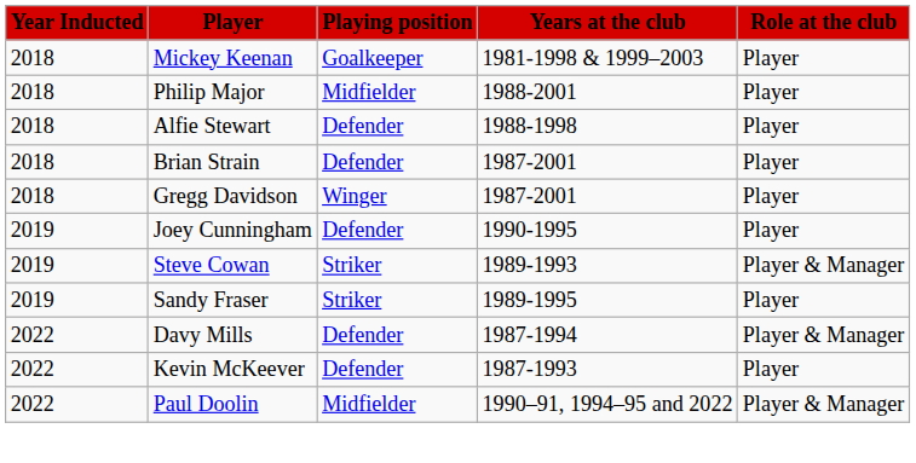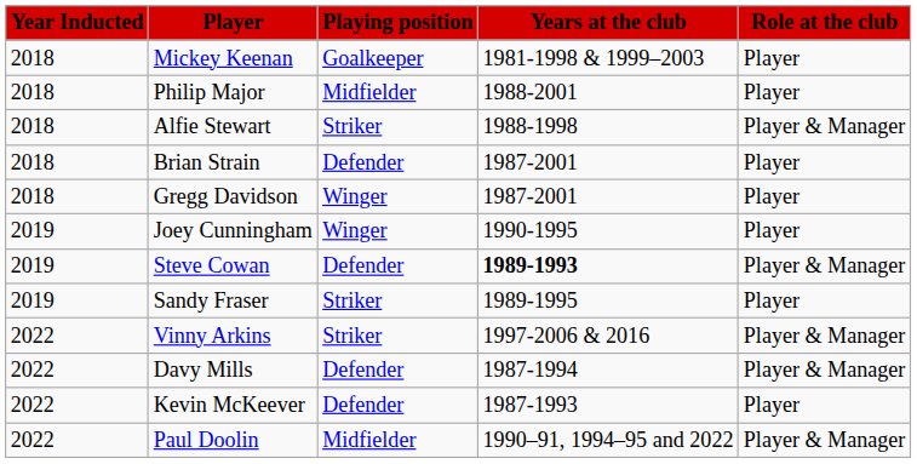 <table class="sortable plainrowheaders wikitable">
 <tr>
 <th scope="col" style="background:#d50000;"><span><strong>Year Inducted</strong></span></th>
 <th scope="col" style="background:#d50000;"><span><strong>Player</strong></span></th>
 <th scope="col" style="background:#d50000;"><span><strong>Playing position</strong></span></th>
 <th scope="col" style="background:#d50000;"><span><strong>Years at the club</strong></span></th>
 <th scope="col" style="background:#d50000;"><span><strong>Role at the club</strong></span></th>
 </tr>
 <tr>
 <td>2018</td>
 <td> <a href='#'>Mickey Keenan</a></td>
 <td><a href='#'>Goalkeeper</a></td>
 <td>1981-1998 & 1999–2003</td>
 <td>Player</td>
 </tr>
 <tr>
 <td>2018</td>
 <td> Philip Major</td>
 <td><a href='#'>Midfielder</a></td>
 <td>1988-2001</td>
 <td>Player</td>
 </tr>
 <tr>
 <td>2018</td>
 <td> Alfie Stewart</td>
-<td><a href='#'>Defender</a></td>
+<td><a href='#'>Striker</a></td>
 <td>1988-1998</td>
-<td>Player</td>
+<td>Player & Manager</td>
 </tr>
 <tr>
 <td>2018</td>
 <td> Brian Strain</td>
 <td><a href='#'>Defender</a></td>
 <td>1987-2001</td>
 <td>Player</td>
 </tr>
 <tr>
 <td>2018</td>
 <td> Gregg Davidson</td>
 <td><a href='#'>Winger</a></td>
 <td>1987-2001</td>
 <td>Player</td>
 </tr>
 <tr>
 <td>2019</td>
 <td> Joey Cunningham</td>
-<td><a href='#'>Defender</a></td>
+<td><a href='#'>Winger</a></td>
 <td>1990-1995</td>
 <td>Player</td>
 </tr>
 <tr>
 <td>2019</td>
 <td> <a href='#'>Steve Cowan</a></td>
-<td><a href='#'>Striker</a></td>
-<td>1989-1993</td>
+<td><a href='#'>Defender</a></td>
+<td><strong>1989-1993</strong></td>
 <td>Player & Manager</td>
 </tr>
 <tr>
 <td>2019</td>
 <td> Sandy Fraser</td>
 <td><a href='#'>Striker</a></td>
 <td>1989-1995</td>
 <td>Player</td>
+</tr>
+<tr>
+<td>2022</td>
+<td> <a href='#'>Vinny Arkins</a></td>
+<td><a href='#'>Striker</a></td>
+<td>1997-2006 & 2016</td>
+<td>Player & Manager</td>
 </tr>
 <tr>
 <td>2022</td>
 <td> Davy Mills</td>
 <td><a href='#'>Defender</a></td>
 <td>1987-1994</td>
 <td>Player & Manager</td>
 </tr>
 <tr>
 <td>2022</td>
 <td> Kevin McKeever</td>
 <td><a href='#'>Defender</a></td>
 <td>1987-1993</td>
 <td>Player</td>
 </tr>
 <tr>
 <td>2022</td>
 <td> <a href='#'>Paul Doolin</a></td>
 <td><a href='#'>Midfielder</a></td>
 <td>1990–91, 1994–95 and 2022</td>
 <td>Player & Manager</td>
 </tr>
 </table>
